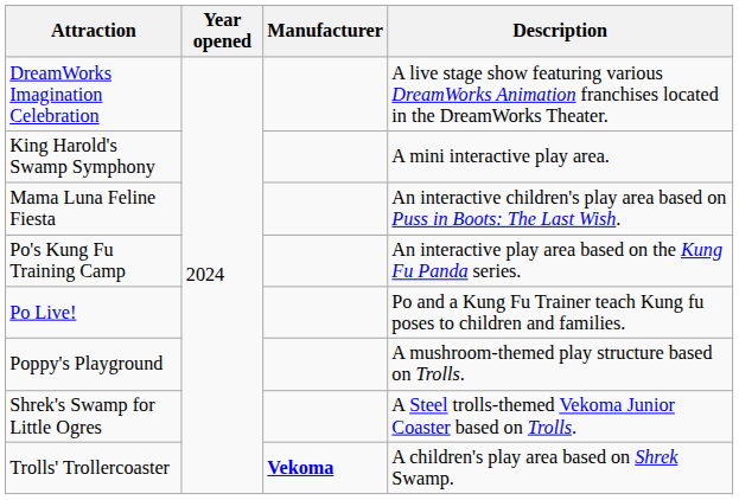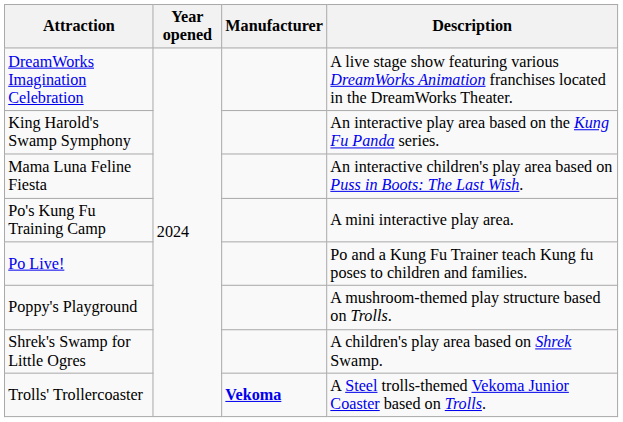 <table class="wikitable sortable">
 <tr>
 <th>Attraction</th>
 <th>Year opened</th>
 <th>Manufacturer</th>
 <th>Description</th>
 </tr>
 <tr>
 <td><a href='#'>DreamWorks Imagination Celebration</a></td>
 <td rowspan="8">2024</td>
 <td></td>
 <td>A live stage show featuring various <em><a href='#'>DreamWorks Animation</a></em> franchises located in the DreamWorks Theater.</td>
 </tr>
 <tr>
 <td>King Harold's Swamp Symphony</td>
 <td></td>
-<td>A mini interactive play area.</td>
+<td>An interactive play area based on the <em><a href='#'>Kung Fu Panda</a></em> series.</td>
 </tr>
 <tr>
 <td>Mama Luna Feline Fiesta</td>
 <td></td>
 <td>An interactive children's play area based on <em><a href='#'>Puss in Boots: The Last Wish</a></em>.</td>
 </tr>
 <tr>
 <td>Po's Kung Fu Training Camp</td>
 <td></td>
-<td>An interactive play area based on the <em><a href='#'>Kung Fu Panda</a></em> series.</td>
+<td>A mini interactive play area.</td>
 </tr>
 <tr>
 <td><a href='#'>Po Live!</a></td>
 <td></td>
 <td>Po and a Kung Fu Trainer teach Kung fu poses to children and families.</td>
 </tr>
 <tr>
 <td>Poppy's Playground</td>
 <td></td>
 <td>A mushroom-themed play structure based on <em>Trolls</em>.</td>
 </tr>
 <tr>
 <td>Shrek's Swamp for Little Ogres</td>
 <td></td>
-<td>A <a href='#'>Steel</a> trolls-themed <a href='#'>Vekoma Junior Coaster</a> based on <em><a href='#'>Trolls</a></em>.</td>
+<td>A children's play area based on <em><a href='#'>Shrek</a></em> Swamp.</td>
 </tr>
 <tr>
 <td>Trolls' Trollercoaster</td>
 <td><strong><a href='#'>Vekoma</a></strong></td>
-<td>A children's play area based on <em><a href='#'>Shrek</a></em> Swamp.</td>
+<td>A <a href='#'>Steel</a> trolls-themed <a href='#'>Vekoma Junior Coaster</a> based on <em><a href='#'>Trolls</a></em>.</td>
 </tr>
 </table>
